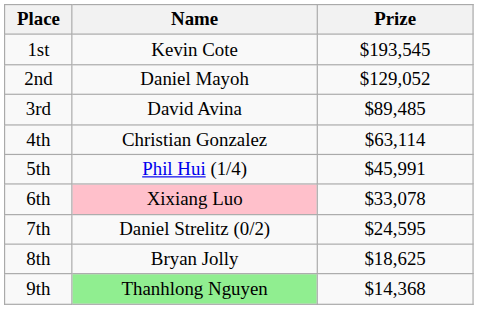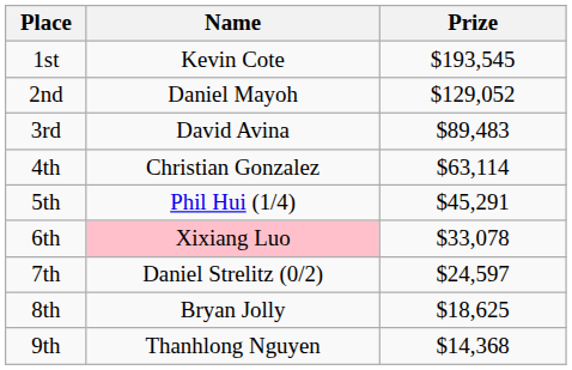 <table class="wikitable">
 <tr>
 <th width="50">Place</th>
 <th width="200">Name</th>
 <th width="125">Prize</th>
 </tr>
 <tr>
 <td align=center>1st</td>
 <td align=center> Kevin Cote</td>
 <td align=center>$193,545</td>
 </tr>
 <tr>
 <td align=center>2nd</td>
 <td align=center> Daniel Mayoh</td>
 <td align=center>$129,052</td>
 </tr>
 <tr>
 <td align=center>3rd</td>
 <td align=center> David Avina</td>
-<td align=center>$89,485</td>
+<td align=center>$89,483</td>
 </tr>
 <tr>
 <td align=center>4th</td>
 <td align=center> Christian Gonzalez</td>
 <td align=center>$63,114</td>
 </tr>
 <tr>
 <td align=center>5th</td>
 <td align=center> <a href='#'>Phil Hui</a> (1/4)</td>
-<td align=center>$45,991</td>
+<td align=center>$45,291</td>
 </tr>
 <tr>
 <td align=center>6th</td>
 <td align=center style="background: pink;"> Xixiang Luo</td>
 <td align=center>$33,078</td>
 </tr>
 <tr>
 <td align=center>7th</td>
 <td align=center> Daniel Strelitz (0/2)</td>
-<td align=center>$24,595</td>
+<td align=center>$24,597</td>
 </tr>
 <tr>
 <td align=center>8th</td>
 <td align=center> Bryan Jolly</td>
 <td align=center>$18,625</td>
 </tr>
 <tr>
 <td align=center>9th</td>
-<td align=center style="background: lightgreen;"> Thanhlong Nguyen</td>
+<td align=center> Thanhlong Nguyen</td>
 <td align=center>$14,368</td>
 </tr>
 </table>
